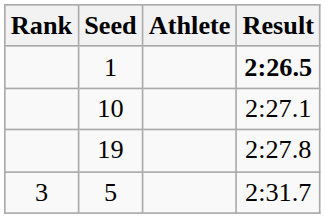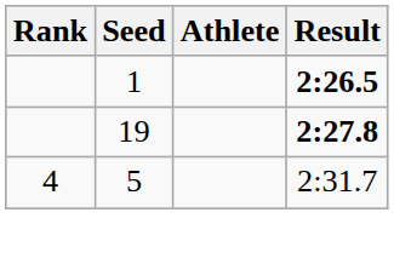 <table class="wikitable sortable" style="text-align:center">
 <tr>
 <th>Rank</th>
 <th>Seed</th>
 <th>Athlete</th>
 <th>Result</th>
 </tr>
 <tr>
 <td></td>
 <td>1</td>
 <td align="left"></td>
 <td><strong>2:26.5</strong></td>
 </tr>
 <tr>
 <td></td>
-<td>10</td>
+<td>19</td>
 <td align="left"></td>
-<td>2:27.1</td>
+<td><strong>2:27.8</strong></td>
 </tr>
 <tr>
-<td></td>
-<td>19</td>
-<td align="left"></td>
-<td>2:27.8</td>
-</tr>
-<tr>
-<td>3</td>
+<td>4</td>
 <td>5</td>
 <td align="left"></td>
 <td>2:31.7</td>
 </tr>
 </table>
